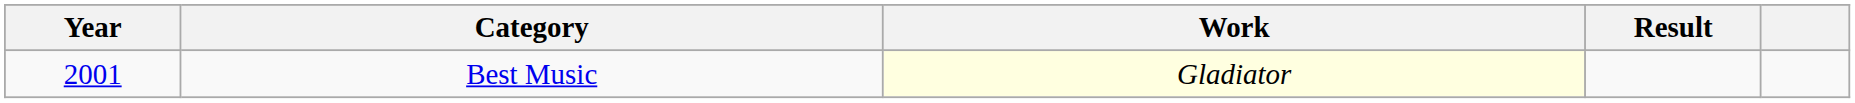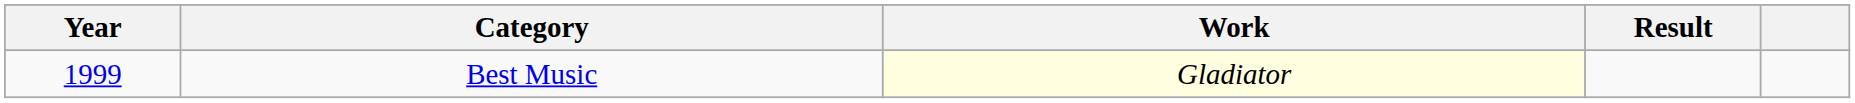 <table class="wikitable">
 <tr>
 <th style="width:5%;">Year</th>
 <th style="width:20%;">Category</th>
 <th style="width:20%;">Work</th>
 <th style="width:5%;">Result</th>
 <th style="width:2.5%;"></th>
 </tr>
 <tr>
-<td style="text-align:center;"><a href='#'>2001</a></td>
+<td style="text-align:center;"><a href='#'>1999</a></td>
 <td style="text-align:center;"><a href='#'>Best Music</a></td>
 <td style="background: lightyellow; text-align:center;"><em>Gladiator</em></td>
 <td></td>
 <td style="text-align:center;"></td>
 </tr>
 </table>
